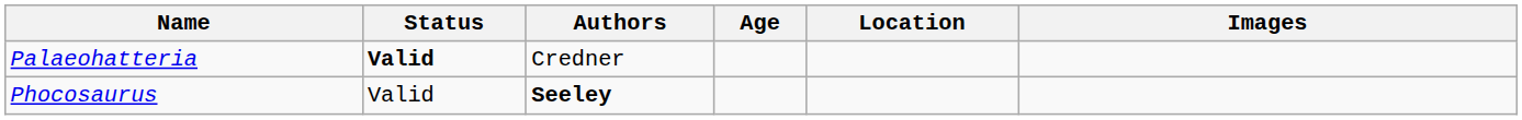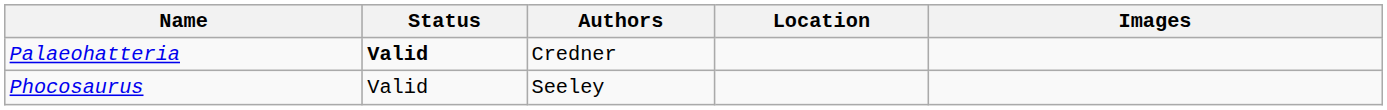 <table class="wikitable sortable" align="center" width="100%">
 <tr>
 <th>Name</th>
 <th>Status</th>
 <th>Authors</th>
-<th>Age</th>
 <th>Location</th>
 <th width="33%" class="unsortable">Images</th>
 </tr>
 <tr>
 <td><em><a href='#'>Palaeohatteria</a></em></td>
 <td><strong>Valid</strong></td>
 <td>Credner</td>
 <td></td>
 <td></td>
-<td></td>
 </tr>
 <tr>
 <td><em><a href='#'>Phocosaurus</a></em></td>
 <td>Valid</td>
-<td><strong>Seeley</strong></td>
-<td></td>
+<td>Seeley</td>
 <td></td>
 <td></td>
 </tr>
 </table>
